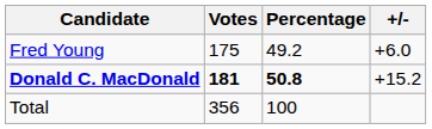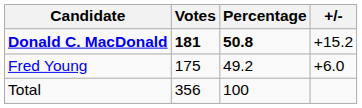 <table class="wikitable">
 <tr>
 <th>Candidate</th>
 <th>Votes</th>
 <th>Percentage</th>
 <th>+/-</th>
 </tr>
 <tr>
+<td><strong><a href='#'>Donald C. MacDonald</a></strong></td>
+<td><strong>181</strong></td>
+<td><strong>50.8</strong></td>
+<td>+15.2</td>
+</tr>
+<tr>
 <td><a href='#'>Fred Young</a></td>
 <td>175</td>
 <td>49.2</td>
 <td>+6.0</td>
-</tr>
-<tr>
-<td><strong><a href='#'>Donald C. MacDonald</a></strong></td>
-<td><strong>181</strong></td>
-<td><strong>50.8</strong></td>
-<td>+15.2</td>
 </tr>
 <tr>
 <td>Total</td>
 <td>356</td>
 <td>100</td>
 </tr>
 </table>
